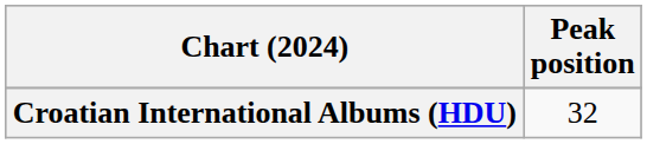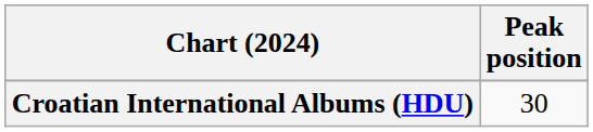 <table class="wikitable sortable plainrowheaders" style="text-align:center">
 <tr>
 <th scope="col">Chart (2024)</th>
 <th scope="col">Peak<br>position</th>
 </tr>
 <tr>
 </tr>
 <tr>
 </tr>
 <tr>
 <th scope="row">Croatian International Albums (<a href='#'>HDU</a>)</th>
-<td>32</td>
+<td>30</td>
 </tr>
 </table>
